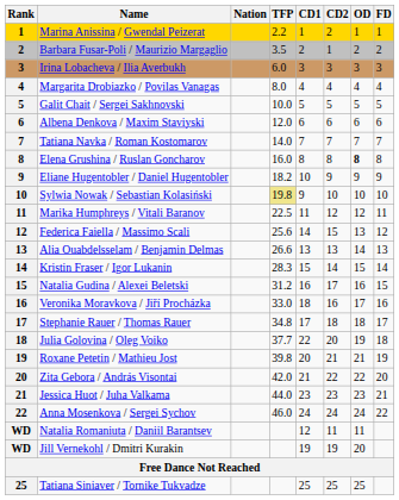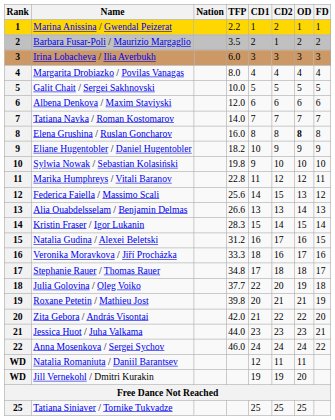 <table class="wikitable">
 <tr>
 <th>Rank</th>
 <th>Name</th>
 <th>Nation</th>
 <th>TFP</th>
 <th>CD1</th>
 <th>CD2</th>
 <th>OD</th>
 <th>FD</th>
 </tr>
 <tr bgcolor="gold">
 <td align="center"><strong>1</strong></td>
 <td><a href='#'>Marina Anissina</a> / <a href='#'>Gwendal Peizerat</a></td>
 <td></td>
 <td>2.2</td>
 <td>1</td>
 <td>2</td>
 <td>1</td>
 <td>1</td>
 </tr>
 <tr bgcolor="silver">
 <td align="center"><strong>2</strong></td>
 <td><a href='#'>Barbara Fusar-Poli</a> / <a href='#'>Maurizio Margaglio</a></td>
 <td></td>
 <td>3.5</td>
 <td>2</td>
 <td>1</td>
 <td>2</td>
 <td>2</td>
 </tr>
 <tr bgcolor="cc9966">
 <td align="center"><strong>3</strong></td>
 <td><a href='#'>Irina Lobacheva</a> / <a href='#'>Ilia Averbukh</a></td>
 <td></td>
 <td>6.0</td>
 <td>3</td>
 <td>3</td>
 <td>3</td>
 <td>3</td>
 </tr>
 <tr>
 <th>4</th>
 <td><a href='#'>Margarita Drobiazko</a> / <a href='#'>Povilas Vanagas</a></td>
 <td></td>
 <td>8.0</td>
 <td>4</td>
 <td>4</td>
 <td>4</td>
 <td>4</td>
 </tr>
 <tr>
 <th>5</th>
 <td><a href='#'>Galit Chait</a> / <a href='#'>Sergei Sakhnovski</a></td>
 <td></td>
 <td>10.0</td>
 <td>5</td>
 <td>5</td>
 <td>5</td>
 <td>5</td>
 </tr>
 <tr>
 <th>6</th>
 <td><a href='#'>Albena Denkova</a> / <a href='#'>Maxim Staviyski</a></td>
 <td></td>
 <td>12.0</td>
 <td>6</td>
 <td>6</td>
 <td>6</td>
 <td>6</td>
 </tr>
 <tr>
 <th>7</th>
 <td><a href='#'>Tatiana Navka</a> / <a href='#'>Roman Kostomarov</a></td>
 <td></td>
 <td>14.0</td>
 <td>7</td>
 <td>7</td>
 <td>7</td>
 <td>7</td>
 </tr>
 <tr>
 <th>8</th>
 <td><a href='#'>Elena Grushina</a> / <a href='#'>Ruslan Goncharov</a></td>
 <td></td>
 <td>16.0</td>
 <td>8</td>
 <td>8</td>
 <td><strong>8</strong></td>
 <td>8</td>
 </tr>
 <tr>
 <th>9</th>
 <td><a href='#'>Eliane Hugentobler</a> / <a href='#'>Daniel Hugentobler</a></td>
 <td></td>
 <td>18.2</td>
 <td>10</td>
 <td>9</td>
 <td>9</td>
 <td>9</td>
 </tr>
 <tr>
 <th>10</th>
 <td><a href='#'>Sylwia Nowak</a> / <a href='#'>Sebastian Kolasiński</a></td>
 <td></td>
-<td style="background: khaki;">19.8</td>
+<td>19.8</td>
 <td>9</td>
 <td>10</td>
 <td>10</td>
 <td>10</td>
 </tr>
 <tr>
 <th>11</th>
 <td><a href='#'>Marika Humphreys</a> / <a href='#'>Vitali Baranov</a></td>
 <td></td>
-<td>22.5</td>
+<td>22.8</td>
 <td>11</td>
 <td>12</td>
 <td>12</td>
 <td>11</td>
 </tr>
 <tr>
 <th>12</th>
 <td><a href='#'>Federica Faiella</a> / <a href='#'>Massimo Scali</a></td>
 <td></td>
 <td>25.6</td>
 <td>14</td>
 <td>15</td>
 <td>13</td>
 <td>12</td>
 </tr>
 <tr>
 <th>13</th>
 <td><a href='#'>Alia Ouabdelsselam</a> / <a href='#'>Benjamin Delmas</a></td>
 <td></td>
 <td>26.6</td>
 <td>13</td>
 <td>13</td>
 <td>14</td>
 <td>13</td>
 </tr>
 <tr>
 <th>14</th>
 <td><a href='#'>Kristin Fraser</a> / <a href='#'>Igor Lukanin</a></td>
 <td></td>
 <td>28.3</td>
 <td>15</td>
 <td>14</td>
 <td>15</td>
 <td>14</td>
 </tr>
 <tr>
 <th>15</th>
 <td><a href='#'>Natalia Gudina</a> / <a href='#'>Alexei Beletski</a></td>
 <td></td>
 <td>31.2</td>
 <td>16</td>
 <td>17</td>
 <td>16</td>
 <td>15</td>
 </tr>
 <tr>
 <th>16</th>
 <td><a href='#'>Veronika Moravkova</a> / <a href='#'>Jiří Procházka</a></td>
 <td></td>
-<td>33.0</td>
+<td>33.3</td>
 <td>18</td>
 <td>16</td>
 <td>17</td>
 <td>16</td>
 </tr>
 <tr>
 <th>17</th>
 <td><a href='#'>Stephanie Rauer</a> / <a href='#'>Thomas Rauer</a></td>
 <td></td>
 <td>34.8</td>
 <td>17</td>
 <td>18</td>
 <td>18</td>
 <td>17</td>
 </tr>
 <tr>
 <th>18</th>
 <td><a href='#'>Julia Golovina</a> / <a href='#'>Oleg Voiko</a></td>
 <td></td>
 <td>37.7</td>
 <td>22</td>
 <td>20</td>
 <td>19</td>
 <td>18</td>
 </tr>
 <tr>
 <th>19</th>
 <td><a href='#'>Roxane Petetin</a> / <a href='#'>Mathieu Jost</a></td>
 <td></td>
 <td>39.8</td>
 <td>20</td>
 <td>21</td>
 <td>21</td>
 <td>19</td>
 </tr>
 <tr>
 <th>20</th>
 <td><a href='#'>Zita Gebora</a> / <a href='#'>András Visontai</a></td>
 <td></td>
 <td>42.0</td>
 <td>21</td>
 <td>22</td>
 <td>22</td>
 <td>20</td>
 </tr>
 <tr>
 <th>21</th>
 <td><a href='#'>Jessica Huot</a> / <a href='#'>Juha Valkama</a></td>
 <td></td>
 <td>44.0</td>
 <td>23</td>
 <td>23</td>
 <td>23</td>
 <td>21</td>
 </tr>
 <tr>
 <th>22</th>
 <td><a href='#'>Anna Mosenkova</a> / <a href='#'>Sergei Sychov</a></td>
 <td></td>
 <td>46.0</td>
 <td>24</td>
 <td>24</td>
 <td>24</td>
 <td>22</td>
 </tr>
 <tr>
 <th>WD</th>
 <td><a href='#'>Natalia Romaniuta</a> / <a href='#'>Daniil Barantsev</a></td>
 <td></td>
 <td></td>
 <td>12</td>
 <td>11</td>
 <td>11</td>
 <td></td>
 </tr>
 <tr>
 <th>WD</th>
 <td><a href='#'>Jill Vernekohl</a> / Dmitri Kurakin</td>
 <td></td>
 <td></td>
 <td>19</td>
 <td>19</td>
 <td>20</td>
 <td></td>
 </tr>
 <tr>
 <th colspan=8>Free Dance Not Reached</th>
 </tr>
 <tr>
 <th>25</th>
 <td><a href='#'>Tatiana Siniaver</a> / <a href='#'>Tornike Tukvadze</a></td>
 <td></td>
 <td></td>
 <td>25</td>
 <td>25</td>
 <td>25</td>
 <td></td>
 </tr>
 </table>
